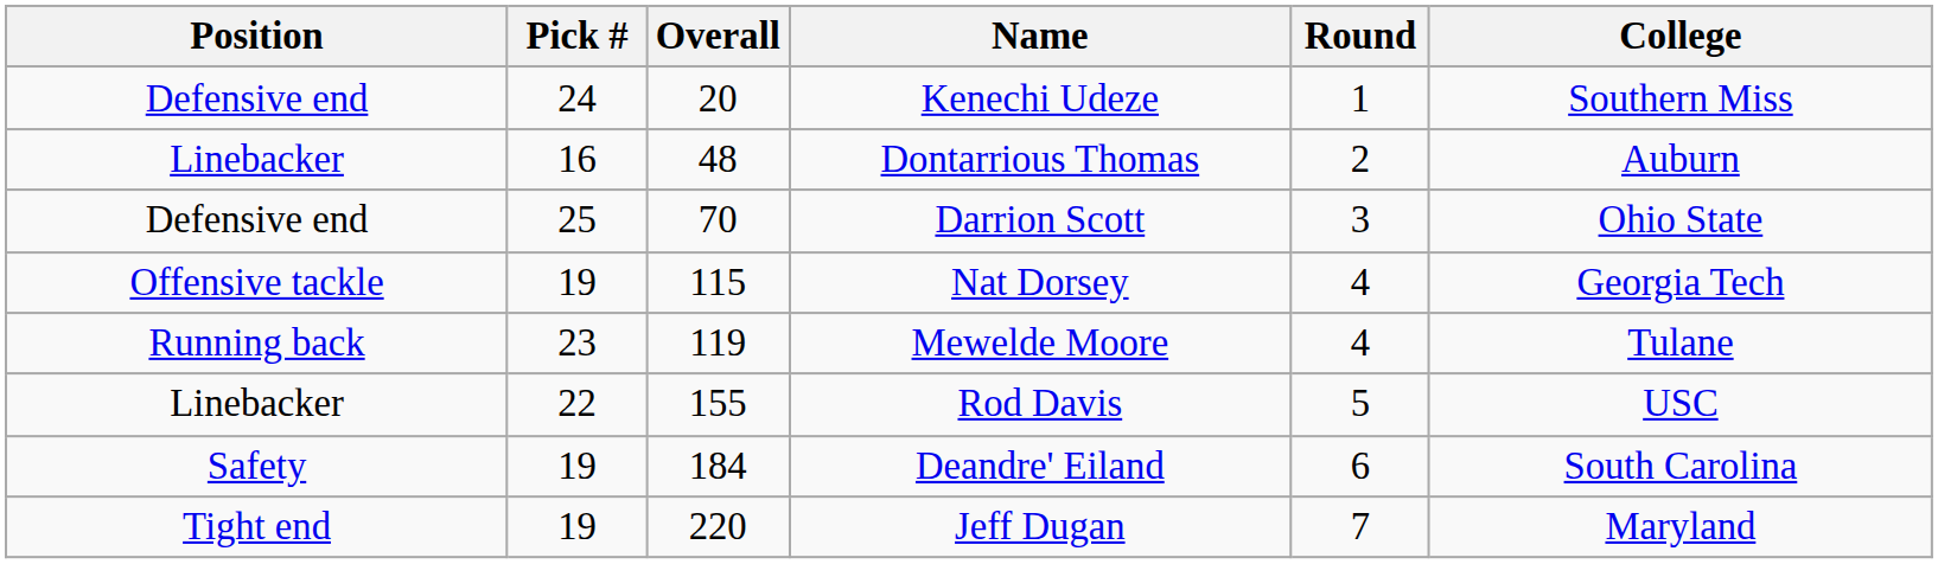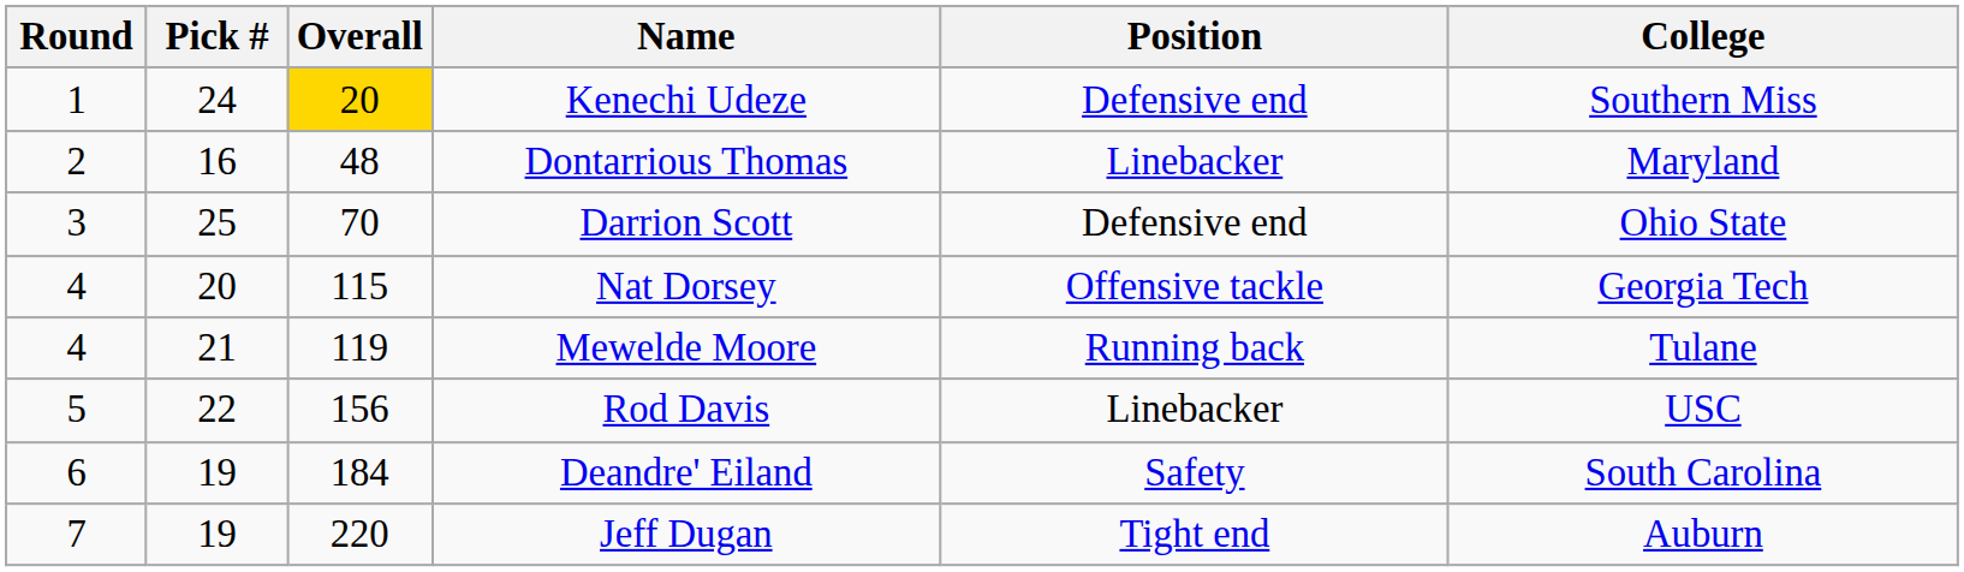 <table class="wikitable sortable" style="text-align:center">
 <tr>
-<th width=200px>Position</th>
+<th width=50px>Round</th>
 <th width=50px>Pick #</th>
 <th width=50px>Overall</th>
 <th width=200px>Name</th>
-<th width=50px>Round</th>
+<th width=200px>Position</th>
 <th width=200px>College</th>
 </tr>
 <tr>
+<td>1</td>
+<td>24</td>
+<td style="background: gold;">20</td>
+<td><a href='#'>Kenechi Udeze</a></td>
 <td><a href='#'>Defensive end</a></td>
-<td>24</td>
-<td>20</td>
-<td><a href='#'>Kenechi Udeze</a></td>
-<td>1</td>
 <td><a href='#'>Southern Miss</a></td>
 </tr>
 <tr>
-<td><a href='#'>Linebacker</a></td>
+<td>2</td>
 <td>16</td>
 <td>48</td>
 <td><a href='#'>Dontarrious Thomas</a></td>
-<td>2</td>
-<td><a href='#'>Auburn</a></td>
+<td><a href='#'>Linebacker</a></td>
+<td><a href='#'>Maryland</a></td>
 </tr>
 <tr>
-<td>Defensive end</td>
+<td>3</td>
 <td>25</td>
 <td>70</td>
 <td><a href='#'>Darrion Scott</a></td>
-<td>3</td>
+<td>Defensive end</td>
 <td><a href='#'>Ohio State</a></td>
 </tr>
 <tr>
-<td><a href='#'>Offensive tackle</a></td>
-<td>19</td>
+<td>4</td>
+<td>20</td>
 <td>115</td>
 <td><a href='#'>Nat Dorsey</a></td>
-<td>4</td>
+<td><a href='#'>Offensive tackle</a></td>
 <td><a href='#'>Georgia Tech</a></td>
 </tr>
 <tr>
-<td><a href='#'>Running back</a></td>
-<td>23</td>
+<td>4</td>
+<td>21</td>
 <td>119</td>
 <td><a href='#'>Mewelde Moore</a></td>
-<td>4</td>
+<td><a href='#'>Running back</a></td>
 <td><a href='#'>Tulane</a></td>
 </tr>
 <tr>
+<td>5</td>
+<td>22</td>
+<td>156</td>
+<td><a href='#'>Rod Davis</a></td>
 <td>Linebacker</td>
-<td>22</td>
-<td>155</td>
-<td><a href='#'>Rod Davis</a></td>
-<td>5</td>
 <td><a href='#'>USC</a></td>
 </tr>
 <tr>
-<td><a href='#'>Safety</a></td>
+<td>6</td>
 <td>19</td>
 <td>184</td>
 <td><a href='#'>Deandre' Eiland</a></td>
-<td>6</td>
+<td><a href='#'>Safety</a></td>
 <td><a href='#'>South Carolina</a></td>
 </tr>
 <tr>
-<td><a href='#'>Tight end</a></td>
+<td>7</td>
 <td>19</td>
 <td>220</td>
 <td><a href='#'>Jeff Dugan</a></td>
-<td>7</td>
-<td><a href='#'>Maryland</a></td>
+<td><a href='#'>Tight end</a></td>
+<td><a href='#'>Auburn</a></td>
 </tr>
 </table>
